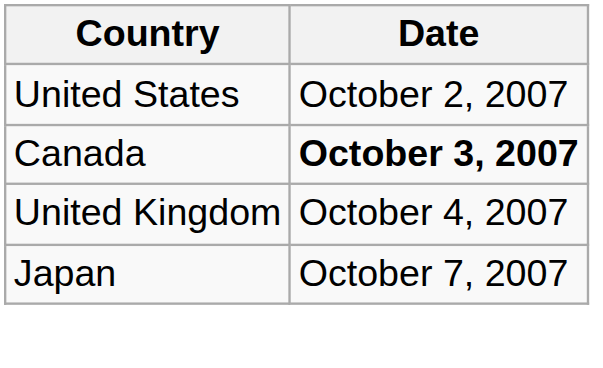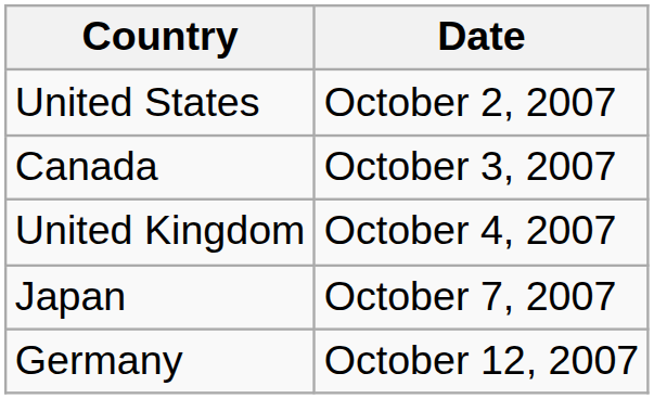 <table class="wikitable">
 <tr>
 <th>Country</th>
 <th>Date</th>
 </tr>
 <tr>
 <td>United States</td>
 <td>October 2, 2007</td>
 </tr>
 <tr>
 <td>Canada</td>
-<td><strong>October 3, 2007</strong></td>
+<td>October 3, 2007</td>
 </tr>
 <tr>
 <td>United Kingdom</td>
 <td>October 4, 2007</td>
 </tr>
 <tr>
 <td>Japan</td>
 <td>October 7, 2007</td>
 </tr>
+<tr>
+<td>Germany</td>
+<td>October 12, 2007</td>
+</tr>
 </table>
